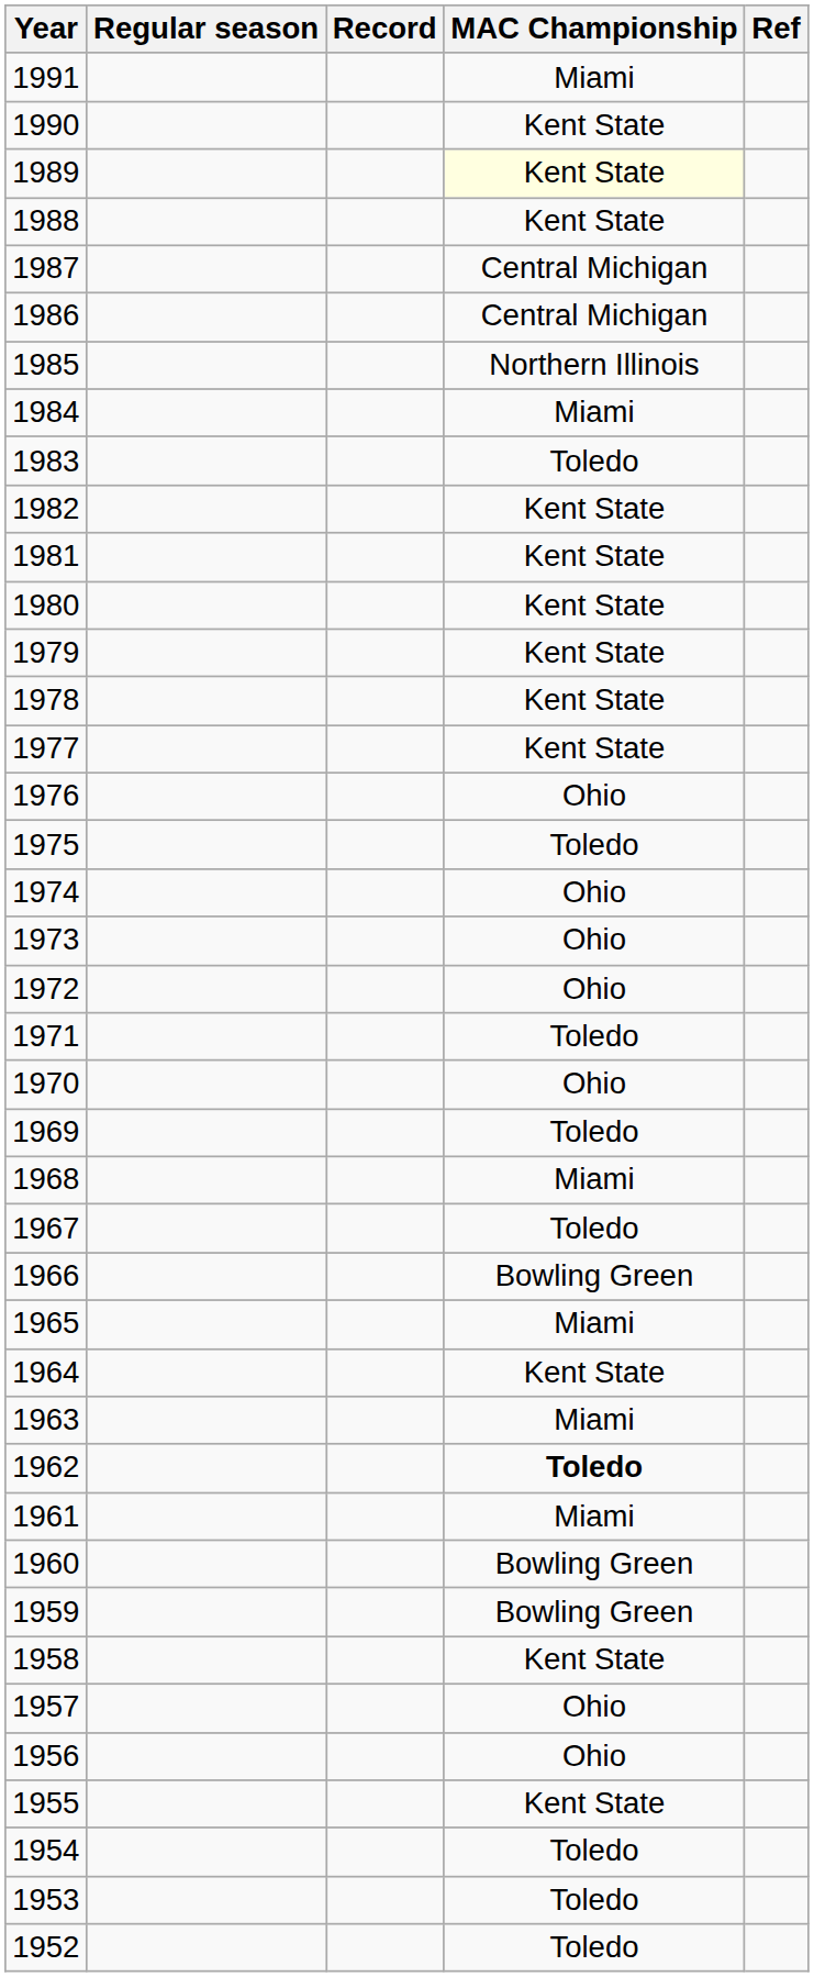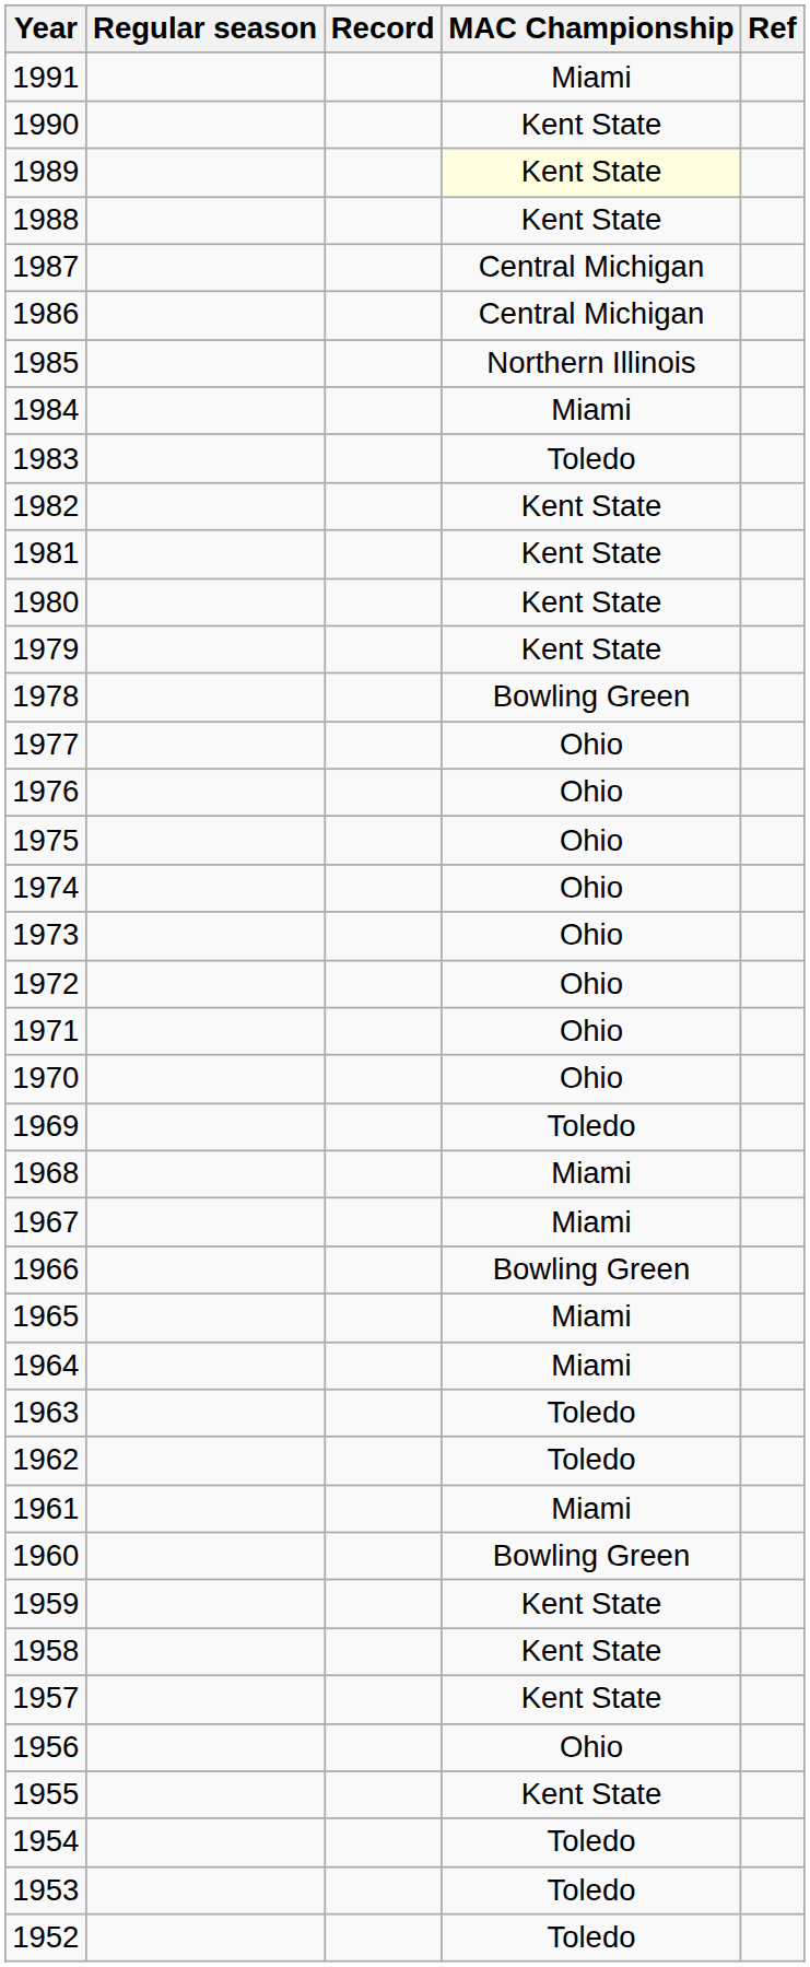 <table class="wikitable" style="text-align:center" cellpadding=2 cellspacing=2>
 <tr>
 <th>Year</th>
 <th>Regular season</th>
 <th>Record</th>
 <th>MAC Championship</th>
 <th>Ref</th>
 </tr>
 <tr>
 <td>1991</td>
 <td></td>
 <td></td>
 <td>Miami</td>
 <td></td>
 </tr>
 <tr>
 <td>1990</td>
 <td></td>
 <td></td>
 <td>Kent State</td>
 <td></td>
 </tr>
 <tr>
 <td>1989</td>
 <td></td>
 <td></td>
 <td style="background: lightyellow;">Kent State</td>
 <td></td>
 </tr>
 <tr>
 <td>1988</td>
 <td></td>
 <td></td>
 <td>Kent State</td>
 <td></td>
 </tr>
 <tr>
 <td>1987</td>
 <td></td>
 <td></td>
 <td>Central Michigan</td>
 <td></td>
 </tr>
 <tr>
 <td>1986</td>
 <td></td>
 <td></td>
 <td>Central Michigan</td>
 <td></td>
 </tr>
 <tr>
 <td>1985</td>
 <td></td>
 <td></td>
 <td>Northern Illinois</td>
 <td></td>
 </tr>
 <tr>
 <td>1984</td>
 <td></td>
 <td></td>
 <td>Miami</td>
 <td></td>
 </tr>
 <tr>
 <td>1983</td>
 <td></td>
 <td></td>
 <td>Toledo</td>
 <td></td>
 </tr>
 <tr>
 <td>1982</td>
 <td></td>
 <td></td>
 <td>Kent State</td>
 <td></td>
 </tr>
 <tr>
 <td>1981</td>
 <td></td>
 <td></td>
 <td>Kent State</td>
 <td></td>
 </tr>
 <tr>
 <td>1980</td>
 <td></td>
 <td></td>
 <td>Kent State</td>
 <td></td>
 </tr>
 <tr>
 <td>1979</td>
 <td></td>
 <td></td>
 <td>Kent State</td>
 <td></td>
 </tr>
 <tr>
 <td>1978</td>
 <td></td>
 <td></td>
-<td>Kent State</td>
+<td>Bowling Green</td>
 <td></td>
 </tr>
 <tr>
 <td>1977</td>
 <td></td>
 <td></td>
-<td>Kent State</td>
+<td>Ohio</td>
 <td></td>
 </tr>
 <tr>
 <td>1976</td>
 <td></td>
 <td></td>
 <td>Ohio</td>
 <td></td>
 </tr>
 <tr>
 <td>1975</td>
 <td></td>
 <td></td>
-<td>Toledo</td>
+<td>Ohio</td>
 <td></td>
 </tr>
 <tr>
 <td>1974</td>
 <td></td>
 <td></td>
 <td>Ohio</td>
 <td></td>
 </tr>
 <tr>
 <td>1973</td>
 <td></td>
 <td></td>
 <td>Ohio</td>
 <td></td>
 </tr>
 <tr>
 <td>1972</td>
 <td></td>
 <td></td>
 <td>Ohio</td>
 <td></td>
 </tr>
 <tr>
 <td>1971</td>
 <td></td>
 <td></td>
-<td>Toledo</td>
+<td>Ohio</td>
 <td></td>
 </tr>
 <tr>
 <td>1970</td>
 <td></td>
 <td></td>
 <td>Ohio</td>
 <td></td>
 </tr>
 <tr>
 <td>1969</td>
 <td></td>
 <td></td>
 <td>Toledo</td>
 <td></td>
 </tr>
 <tr>
 <td>1968</td>
 <td></td>
 <td></td>
 <td>Miami</td>
 <td></td>
 </tr>
 <tr>
 <td>1967</td>
 <td></td>
 <td></td>
-<td>Toledo</td>
+<td>Miami</td>
 <td></td>
 </tr>
 <tr>
 <td>1966</td>
 <td></td>
 <td></td>
 <td>Bowling Green</td>
 <td></td>
 </tr>
 <tr>
 <td>1965</td>
 <td></td>
 <td></td>
 <td>Miami</td>
 <td></td>
 </tr>
 <tr>
 <td>1964</td>
 <td></td>
 <td></td>
-<td>Kent State</td>
+<td>Miami</td>
 <td></td>
 </tr>
 <tr>
 <td>1963</td>
 <td></td>
 <td></td>
-<td>Miami</td>
+<td>Toledo</td>
 <td></td>
 </tr>
 <tr>
 <td>1962</td>
 <td></td>
 <td></td>
-<td><strong>Toledo</strong></td>
+<td>Toledo</td>
 <td></td>
 </tr>
 <tr>
 <td>1961</td>
 <td></td>
 <td></td>
 <td>Miami</td>
 <td></td>
 </tr>
 <tr>
 <td>1960</td>
 <td></td>
 <td></td>
 <td>Bowling Green</td>
 <td></td>
 </tr>
 <tr>
 <td>1959</td>
 <td></td>
 <td></td>
-<td>Bowling Green</td>
+<td>Kent State</td>
 <td></td>
 </tr>
 <tr>
 <td>1958</td>
 <td></td>
 <td></td>
 <td>Kent State</td>
 <td></td>
 </tr>
 <tr>
 <td>1957</td>
 <td></td>
 <td></td>
-<td>Ohio</td>
+<td>Kent State</td>
 <td></td>
 </tr>
 <tr>
 <td>1956</td>
 <td></td>
 <td></td>
 <td>Ohio</td>
 <td></td>
 </tr>
 <tr>
 <td>1955</td>
 <td></td>
 <td></td>
 <td>Kent State</td>
 <td></td>
 </tr>
 <tr>
 <td>1954</td>
 <td></td>
 <td></td>
 <td>Toledo</td>
 <td></td>
 </tr>
 <tr>
 <td>1953</td>
 <td></td>
 <td></td>
 <td>Toledo</td>
 <td></td>
 </tr>
 <tr>
 <td>1952</td>
 <td></td>
 <td></td>
 <td>Toledo</td>
 <td></td>
 </tr>
 </table>
